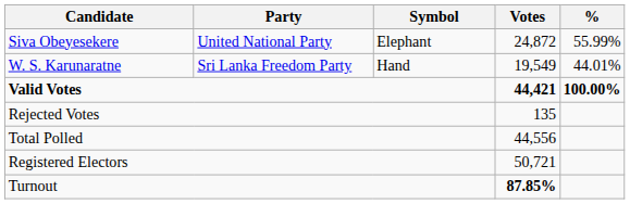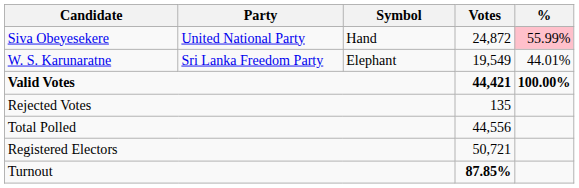 <table class="wikitable" border="1" style="text-align:right;">
 <tr>
 <th align=left width="190">Candidate</th>
 <th align=left width="180">Party</th>
 <th align=left width="120">Symbol</th>
 <th align=left width="60">Votes</th>
 <th align=left width="60">%</th>
 </tr>
 <tr>
 <td align=left><a href='#'>Siva Obeyesekere</a></td>
 <td align=left><a href='#'>United National Party</a></td>
-<td align=left>Elephant</td>
+<td align=left>Hand</td>
 <td>24,872</td>
-<td>55.99%</td>
+<td style="background: pink;">55.99%</td>
 </tr>
 <tr>
 <td align=left><a href='#'>W. S. Karunaratne</a></td>
 <td align=left><a href='#'>Sri Lanka Freedom Party</a></td>
-<td align=left>Hand</td>
+<td align=left>Elephant</td>
 <td>19,549</td>
 <td>44.01%</td>
 </tr>
 <tr>
 <td align=left colspan=3><strong>Valid Votes</strong></td>
 <td><strong>44,421</strong></td>
 <td><strong>100.00%</strong></td>
 </tr>
 <tr>
 <td align=left colspan=3>Rejected Votes</td>
 <td>135</td>
 <td></td>
 </tr>
 <tr>
 <td align=left colspan=3>Total Polled</td>
 <td>44,556</td>
 <td></td>
 </tr>
 <tr>
 <td align=left colspan=3>Registered Electors</td>
 <td>50,721</td>
 <td></td>
 </tr>
 <tr>
 <td align=left colspan=3>Turnout</td>
 <td><strong>87.85%</strong></td>
 </tr>
 </table>
